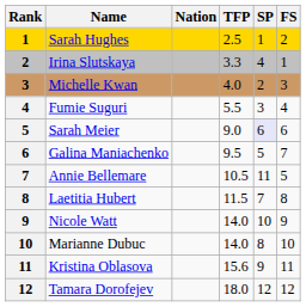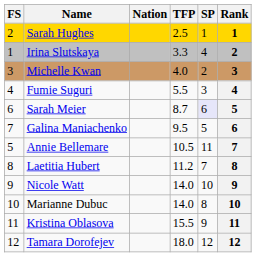 <table class="wikitable">
 <tr>
-<th>Rank</th>
+<th>FS</th>
 <th>Name</th>
 <th>Nation</th>
 <th>TFP</th>
 <th>SP</th>
-<th>FS</th>
+<th>Rank</th>
 </tr>
 <tr bgcolor="gold">
-<td align="center"><strong>1</strong></td>
+<td>2</td>
 <td><a href='#'>Sarah Hughes</a></td>
 <td></td>
 <td>2.5</td>
 <td>1</td>
-<td>2</td>
+<td align="center"><strong>1</strong></td>
 </tr>
 <tr bgcolor="silver">
-<td align="center"><strong>2</strong></td>
+<td>1</td>
 <td><a href='#'>Irina Slutskaya</a></td>
 <td></td>
 <td>3.3</td>
 <td>4</td>
-<td>1</td>
+<td align="center"><strong>2</strong></td>
 </tr>
 <tr bgcolor="cc9966">
-<td align="center"><strong>3</strong></td>
+<td>3</td>
 <td><a href='#'>Michelle Kwan</a></td>
 <td></td>
 <td>4.0</td>
 <td>2</td>
-<td>3</td>
+<td align="center"><strong>3</strong></td>
 </tr>
 <tr>
-<th>4</th>
+<td>4</td>
 <td><a href='#'>Fumie Suguri</a></td>
 <td></td>
 <td>5.5</td>
 <td>3</td>
-<td>4</td>
+<th>4</th>
 </tr>
 <tr>
-<th>5</th>
+<td>6</td>
 <td><a href='#'>Sarah Meier</a></td>
 <td></td>
-<td>9.0</td>
+<td>8.7</td>
 <td style="background: lavender;">6</td>
-<td>6</td>
+<th>5</th>
 </tr>
 <tr>
-<th>6</th>
+<td>7</td>
 <td><a href='#'>Galina Maniachenko</a></td>
 <td></td>
 <td>9.5</td>
 <td>5</td>
-<td>7</td>
+<th>6</th>
 </tr>
 <tr>
-<th>7</th>
+<td>5</td>
 <td><a href='#'>Annie Bellemare</a></td>
 <td></td>
 <td>10.5</td>
 <td>11</td>
-<td>5</td>
+<th>7</th>
 </tr>
 <tr>
-<th>8</th>
+<td>8</td>
 <td><a href='#'>Laetitia Hubert</a></td>
 <td></td>
-<td>11.5</td>
+<td>11.2</td>
 <td>7</td>
-<td>8</td>
+<th>8</th>
 </tr>
 <tr>
-<th>9</th>
+<td>9</td>
 <td><a href='#'>Nicole Watt</a></td>
 <td></td>
 <td>14.0</td>
 <td>10</td>
-<td>9</td>
+<th>9</th>
 </tr>
 <tr>
-<th>10</th>
+<td>10</td>
 <td>Marianne Dubuc</td>
 <td></td>
 <td>14.0</td>
 <td>8</td>
-<td>10</td>
+<th>10</th>
 </tr>
 <tr>
-<th>11</th>
+<td>11</td>
 <td><a href='#'>Kristina Oblasova</a></td>
 <td></td>
-<td>15.6</td>
+<td>15.5</td>
 <td>9</td>
-<td>11</td>
+<th>11</th>
 </tr>
 <tr>
-<th>12</th>
+<td>12</td>
 <td><a href='#'>Tamara Dorofejev</a></td>
 <td></td>
 <td>18.0</td>
 <td>12</td>
-<td>12</td>
+<th>12</th>
 </tr>
 </table>
